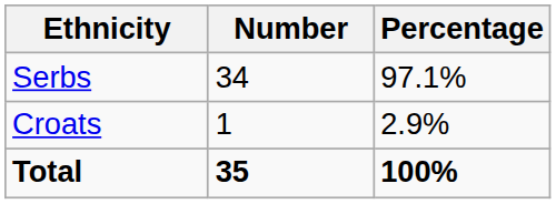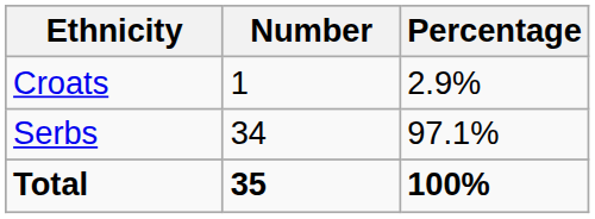 <table class="wikitable">
 <tr>
 <th width="100px">Ethnicity</th>
 <th width="80px">Number</th>
 <th width="80px">Percentage</th>
 </tr>
 <tr>
+<td><a href='#'>Croats</a></td>
+<td>1</td>
+<td>2.9%</td>
+</tr>
+<tr>
 <td><a href='#'>Serbs</a></td>
 <td>34</td>
 <td>97.1%</td>
-</tr>
-<tr>
-<td><a href='#'>Croats</a></td>
-<td>1</td>
-<td>2.9%</td>
 </tr>
 <tr>
 <td><strong>Total</strong></td>
 <td><strong>35</strong></td>
 <td><strong>100%</strong></td>
 </tr>
 </table>
